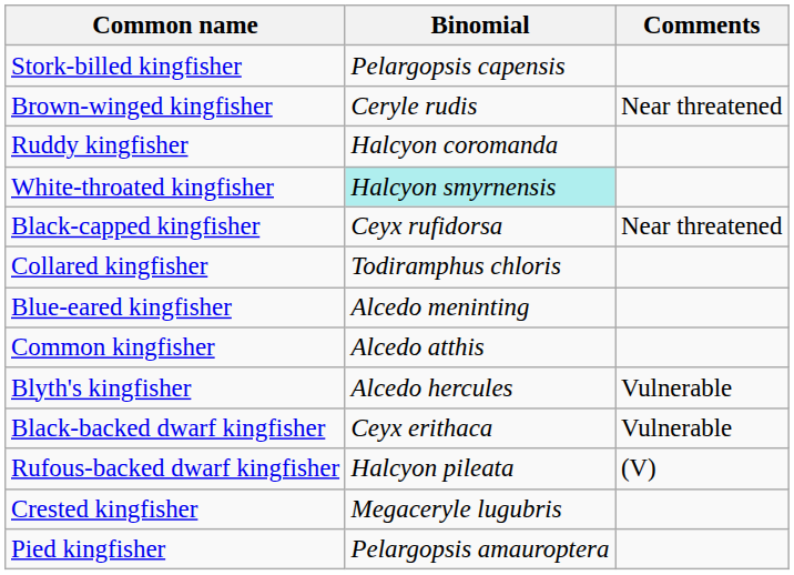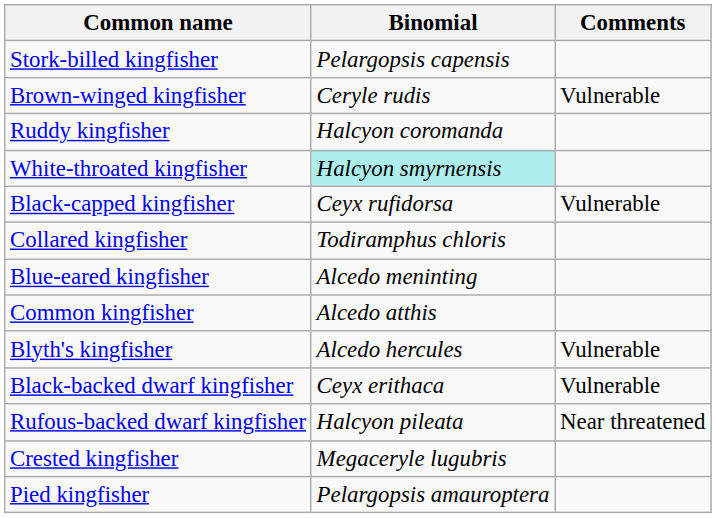 <table class="wikitable">
 <tr>
 <th>Common name</th>
 <th>Binomial</th>
 <th>Comments</th>
 </tr>
 <tr>
 <td><a href='#'>Stork-billed kingfisher</a></td>
 <td><em>Pelargopsis capensis</em></td>
 <td></td>
 </tr>
 <tr>
 <td><a href='#'>Brown-winged kingfisher</a></td>
 <td><em>Ceryle rudis</em></td>
-<td>Near threatened</td>
+<td>Vulnerable</td>
 </tr>
 <tr>
 <td><a href='#'>Ruddy kingfisher</a></td>
 <td><em>Halcyon coromanda</em></td>
 <td></td>
 </tr>
 <tr>
 <td><a href='#'>White-throated kingfisher</a></td>
 <td style="background: paleturquoise;"><em>Halcyon smyrnensis</em></td>
 <td></td>
 </tr>
 <tr>
 <td><a href='#'>Black-capped kingfisher</a></td>
 <td><em>Ceyx rufidorsa</em></td>
-<td>Near threatened</td>
+<td>Vulnerable</td>
 </tr>
 <tr>
 <td><a href='#'>Collared kingfisher</a></td>
 <td><em>Todiramphus chloris</em></td>
 <td></td>
 </tr>
 <tr>
 <td><a href='#'>Blue-eared kingfisher</a></td>
 <td><em>Alcedo meninting</em></td>
 <td></td>
 </tr>
 <tr>
 <td><a href='#'>Common kingfisher</a></td>
 <td><em>Alcedo atthis</em></td>
 <td></td>
 </tr>
 <tr>
 <td><a href='#'>Blyth's kingfisher</a></td>
 <td><em>Alcedo hercules</em></td>
 <td>Vulnerable</td>
 </tr>
 <tr>
 <td><a href='#'>Black-backed dwarf kingfisher</a></td>
 <td><em>Ceyx erithaca</em></td>
 <td>Vulnerable</td>
 </tr>
 <tr>
 <td><a href='#'>Rufous-backed dwarf kingfisher</a></td>
 <td><em>Halcyon pileata</em></td>
-<td>(V)</td>
+<td>Near threatened</td>
 </tr>
 <tr>
 <td><a href='#'>Crested kingfisher</a></td>
 <td><em>Megaceryle lugubris</em></td>
 <td></td>
 </tr>
 <tr>
 <td><a href='#'>Pied kingfisher</a></td>
 <td><em>Pelargopsis amauroptera</em></td>
 <td></td>
 </tr>
 </table>
